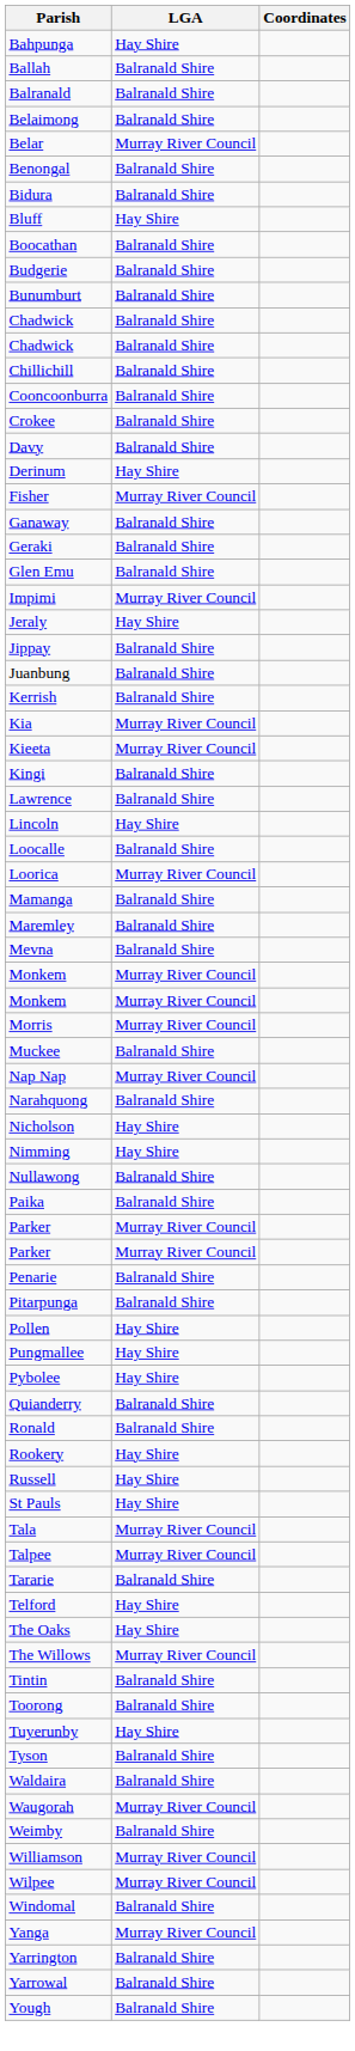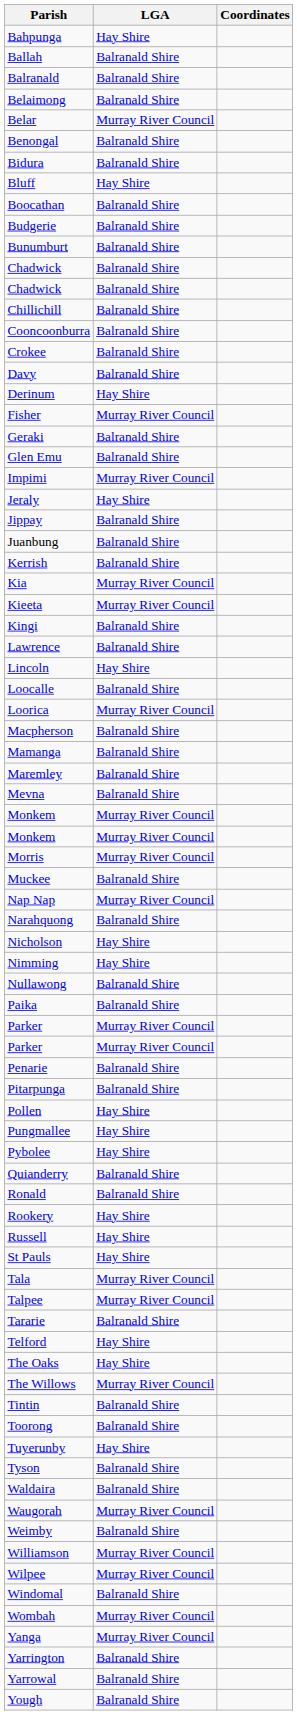 <table class="wikitable sortable">
 <tr>
 <th>Parish</th>
 <th>LGA</th>
 <th>Coordinates</th>
 </tr>
 <tr>
 <td><a href='#'>Bahpunga</a></td>
 <td><a href='#'>Hay Shire</a></td>
 <td></td>
 </tr>
 <tr>
 <td><a href='#'>Ballah</a></td>
 <td><a href='#'>Balranald Shire</a></td>
 <td></td>
 </tr>
 <tr>
 <td><a href='#'>Balranald</a></td>
 <td><a href='#'>Balranald Shire</a></td>
 <td></td>
 </tr>
 <tr>
 <td><a href='#'>Belaimong</a></td>
 <td><a href='#'>Balranald Shire</a></td>
 <td></td>
 </tr>
 <tr>
 <td><a href='#'>Belar</a></td>
 <td><a href='#'>Murray River Council</a></td>
 <td></td>
 </tr>
 <tr>
 <td><a href='#'>Benongal</a></td>
 <td><a href='#'>Balranald Shire</a></td>
 <td></td>
 </tr>
 <tr>
 <td><a href='#'>Bidura</a></td>
 <td><a href='#'>Balranald Shire</a></td>
 <td></td>
 </tr>
 <tr>
 <td><a href='#'>Bluff</a></td>
 <td><a href='#'>Hay Shire</a></td>
 <td></td>
 </tr>
 <tr>
 <td><a href='#'>Boocathan</a></td>
 <td><a href='#'>Balranald Shire</a></td>
 <td></td>
 </tr>
 <tr>
 <td><a href='#'>Budgerie</a></td>
 <td><a href='#'>Balranald Shire</a></td>
 <td></td>
 </tr>
 <tr>
 <td><a href='#'>Bunumburt</a></td>
 <td><a href='#'>Balranald Shire</a></td>
 <td></td>
 </tr>
 <tr>
 <td><a href='#'>Chadwick</a></td>
 <td><a href='#'>Balranald Shire</a></td>
 <td></td>
 </tr>
 <tr>
 <td><a href='#'>Chadwick</a></td>
 <td><a href='#'>Balranald Shire</a></td>
 <td></td>
 </tr>
 <tr>
 <td><a href='#'>Chillichill</a></td>
 <td><a href='#'>Balranald Shire</a></td>
 <td></td>
 </tr>
 <tr>
 <td><a href='#'>Cooncoonburra</a></td>
 <td><a href='#'>Balranald Shire</a></td>
 <td></td>
 </tr>
 <tr>
 <td><a href='#'>Crokee</a></td>
 <td><a href='#'>Balranald Shire</a></td>
 <td></td>
 </tr>
 <tr>
 <td><a href='#'>Davy</a></td>
 <td><a href='#'>Balranald Shire</a></td>
 <td></td>
 </tr>
 <tr>
 <td><a href='#'>Derinum</a></td>
 <td><a href='#'>Hay Shire</a></td>
 <td></td>
 </tr>
 <tr>
 <td><a href='#'>Fisher</a></td>
 <td><a href='#'>Murray River Council</a></td>
 <td></td>
 </tr>
 <tr>
-<td><a href='#'>Ganaway</a></td>
-<td><a href='#'>Balranald Shire</a></td>
-<td></td>
-</tr>
-<tr>
 <td><a href='#'>Geraki</a></td>
 <td><a href='#'>Balranald Shire</a></td>
 <td></td>
 </tr>
 <tr>
 <td><a href='#'>Glen Emu</a></td>
 <td><a href='#'>Balranald Shire</a></td>
 <td></td>
 </tr>
 <tr>
 <td><a href='#'>Impimi</a></td>
 <td><a href='#'>Murray River Council</a></td>
 <td></td>
 </tr>
 <tr>
 <td><a href='#'>Jeraly</a></td>
 <td><a href='#'>Hay Shire</a></td>
 <td></td>
 </tr>
 <tr>
 <td><a href='#'>Jippay</a></td>
 <td><a href='#'>Balranald Shire</a></td>
 <td></td>
 </tr>
 <tr>
 <td>Juanbung</td>
 <td><a href='#'>Balranald Shire</a></td>
 <td></td>
 </tr>
 <tr>
 <td><a href='#'>Kerrish</a></td>
 <td><a href='#'>Balranald Shire</a></td>
 <td></td>
 </tr>
 <tr>
 <td><a href='#'>Kia</a></td>
 <td><a href='#'>Murray River Council</a></td>
 <td></td>
 </tr>
 <tr>
 <td><a href='#'>Kieeta</a></td>
 <td><a href='#'>Murray River Council</a></td>
 <td></td>
 </tr>
 <tr>
 <td><a href='#'>Kingi</a></td>
 <td><a href='#'>Balranald Shire</a></td>
 <td></td>
 </tr>
 <tr>
 <td><a href='#'>Lawrence</a></td>
 <td><a href='#'>Balranald Shire</a></td>
 <td></td>
 </tr>
 <tr>
 <td><a href='#'>Lincoln</a></td>
 <td><a href='#'>Hay Shire</a></td>
 <td></td>
 </tr>
 <tr>
 <td><a href='#'>Loocalle</a></td>
 <td><a href='#'>Balranald Shire</a></td>
 <td></td>
 </tr>
 <tr>
 <td><a href='#'>Loorica</a></td>
 <td><a href='#'>Murray River Council</a></td>
+<td></td>
+</tr>
+<tr>
+<td><a href='#'>Macpherson</a></td>
+<td><a href='#'>Balranald Shire</a></td>
 <td></td>
 </tr>
 <tr>
 <td><a href='#'>Mamanga</a></td>
 <td><a href='#'>Balranald Shire</a></td>
 <td></td>
 </tr>
 <tr>
 <td><a href='#'>Maremley</a></td>
 <td><a href='#'>Balranald Shire</a></td>
 <td></td>
 </tr>
 <tr>
 <td><a href='#'>Mevna</a></td>
 <td><a href='#'>Balranald Shire</a></td>
 <td></td>
 </tr>
 <tr>
 <td><a href='#'>Monkem</a></td>
 <td><a href='#'>Murray River Council</a></td>
 <td></td>
 </tr>
 <tr>
 <td><a href='#'>Monkem</a></td>
 <td><a href='#'>Murray River Council</a></td>
 <td></td>
 </tr>
 <tr>
 <td><a href='#'>Morris</a></td>
 <td><a href='#'>Murray River Council</a></td>
 <td></td>
 </tr>
 <tr>
 <td><a href='#'>Muckee</a></td>
 <td><a href='#'>Balranald Shire</a></td>
 <td></td>
 </tr>
 <tr>
 <td><a href='#'>Nap Nap</a></td>
 <td><a href='#'>Murray River Council</a></td>
 <td></td>
 </tr>
 <tr>
 <td><a href='#'>Narahquong</a></td>
 <td><a href='#'>Balranald Shire</a></td>
 <td></td>
 </tr>
 <tr>
 <td><a href='#'>Nicholson</a></td>
 <td><a href='#'>Hay Shire</a></td>
 <td></td>
 </tr>
 <tr>
 <td><a href='#'>Nimming</a></td>
 <td><a href='#'>Hay Shire</a></td>
 <td></td>
 </tr>
 <tr>
 <td><a href='#'>Nullawong</a></td>
 <td><a href='#'>Balranald Shire</a></td>
 <td></td>
 </tr>
 <tr>
 <td><a href='#'>Paika</a></td>
 <td><a href='#'>Balranald Shire</a></td>
 <td></td>
 </tr>
 <tr>
 <td><a href='#'>Parker</a></td>
 <td><a href='#'>Murray River Council</a></td>
 <td></td>
 </tr>
 <tr>
 <td><a href='#'>Parker</a></td>
 <td><a href='#'>Murray River Council</a></td>
 <td></td>
 </tr>
 <tr>
 <td><a href='#'>Penarie</a></td>
 <td><a href='#'>Balranald Shire</a></td>
 <td></td>
 </tr>
 <tr>
 <td><a href='#'>Pitarpunga</a></td>
 <td><a href='#'>Balranald Shire</a></td>
 <td></td>
 </tr>
 <tr>
 <td><a href='#'>Pollen</a></td>
 <td><a href='#'>Hay Shire</a></td>
 <td></td>
 </tr>
 <tr>
 <td><a href='#'>Pungmallee</a></td>
 <td><a href='#'>Hay Shire</a></td>
 <td></td>
 </tr>
 <tr>
 <td><a href='#'>Pybolee</a></td>
 <td><a href='#'>Hay Shire</a></td>
 <td></td>
 </tr>
 <tr>
 <td><a href='#'>Quianderry</a></td>
 <td><a href='#'>Balranald Shire</a></td>
 <td></td>
 </tr>
 <tr>
 <td><a href='#'>Ronald</a></td>
 <td><a href='#'>Balranald Shire</a></td>
 <td></td>
 </tr>
 <tr>
 <td><a href='#'>Rookery</a></td>
 <td><a href='#'>Hay Shire</a></td>
 <td></td>
 </tr>
 <tr>
 <td><a href='#'>Russell</a></td>
 <td><a href='#'>Hay Shire</a></td>
 <td></td>
 </tr>
 <tr>
 <td><a href='#'>St Pauls</a></td>
 <td><a href='#'>Hay Shire</a></td>
 <td></td>
 </tr>
 <tr>
 <td><a href='#'>Tala</a></td>
 <td><a href='#'>Murray River Council</a></td>
 <td></td>
 </tr>
 <tr>
 <td><a href='#'>Talpee</a></td>
 <td><a href='#'>Murray River Council</a></td>
 <td></td>
 </tr>
 <tr>
 <td><a href='#'>Tararie</a></td>
 <td><a href='#'>Balranald Shire</a></td>
 <td></td>
 </tr>
 <tr>
 <td><a href='#'>Telford</a></td>
 <td><a href='#'>Hay Shire</a></td>
 <td></td>
 </tr>
 <tr>
 <td><a href='#'>The Oaks</a></td>
 <td><a href='#'>Hay Shire</a></td>
 <td></td>
 </tr>
 <tr>
 <td><a href='#'>The Willows</a></td>
 <td><a href='#'>Murray River Council</a></td>
 <td></td>
 </tr>
 <tr>
 <td><a href='#'>Tintin</a></td>
 <td><a href='#'>Balranald Shire</a></td>
 <td></td>
 </tr>
 <tr>
 <td><a href='#'>Toorong</a></td>
 <td><a href='#'>Balranald Shire</a></td>
 <td></td>
 </tr>
 <tr>
 <td><a href='#'>Tuyerunby</a></td>
 <td><a href='#'>Hay Shire</a></td>
 <td></td>
 </tr>
 <tr>
 <td><a href='#'>Tyson</a></td>
 <td><a href='#'>Balranald Shire</a></td>
 <td></td>
 </tr>
 <tr>
 <td><a href='#'>Waldaira</a></td>
 <td><a href='#'>Balranald Shire</a></td>
 <td></td>
 </tr>
 <tr>
 <td><a href='#'>Waugorah</a></td>
 <td><a href='#'>Murray River Council</a></td>
 <td></td>
 </tr>
 <tr>
 <td><a href='#'>Weimby</a></td>
 <td><a href='#'>Balranald Shire</a></td>
 <td></td>
 </tr>
 <tr>
 <td><a href='#'>Williamson</a></td>
 <td><a href='#'>Murray River Council</a></td>
 <td></td>
 </tr>
 <tr>
 <td><a href='#'>Wilpee</a></td>
 <td><a href='#'>Murray River Council</a></td>
 <td></td>
 </tr>
 <tr>
 <td><a href='#'>Windomal</a></td>
 <td><a href='#'>Balranald Shire</a></td>
 <td></td>
 </tr>
 <tr>
+<td><a href='#'>Wombah</a></td>
+<td><a href='#'>Murray River Council</a></td>
+<td></td>
+</tr>
+<tr>
 <td><a href='#'>Yanga</a></td>
 <td><a href='#'>Murray River Council</a></td>
 <td></td>
 </tr>
 <tr>
 <td><a href='#'>Yarrington</a></td>
 <td><a href='#'>Balranald Shire</a></td>
 <td></td>
 </tr>
 <tr>
 <td><a href='#'>Yarrowal</a></td>
 <td><a href='#'>Balranald Shire</a></td>
 <td></td>
 </tr>
 <tr>
 <td><a href='#'>Yough</a></td>
 <td><a href='#'>Balranald Shire</a></td>
 <td></td>
 </tr>
 </table>
